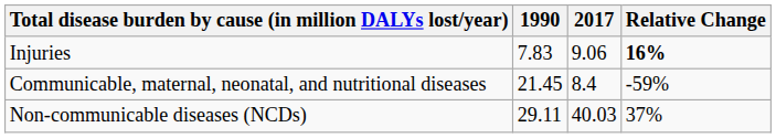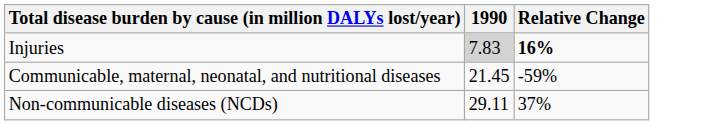 <table class="wikitable">
 <tr>
 <th>Total disease burden by cause (in million <a href='#'>DALYs</a> lost/year)</th>
 <th>1990</th>
-<th>2017</th>
 <th>Relative Change</th>
 </tr>
 <tr>
 <td>Injuries</td>
-<td>7.83</td>
-<td>9.06</td>
+<td style="background: lightgrey;">7.83</td>
 <td><strong>16%</strong></td>
 </tr>
 <tr>
 <td>Communicable, maternal, neonatal, and nutritional diseases</td>
 <td>21.45</td>
-<td>8.4</td>
 <td>-59%</td>
 </tr>
 <tr>
 <td>Non-communicable diseases (NCDs)</td>
 <td>29.11</td>
-<td>40.03</td>
 <td>37%</td>
 </tr>
 </table>
